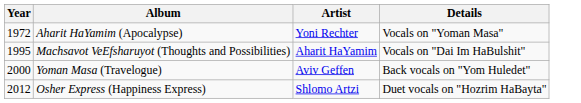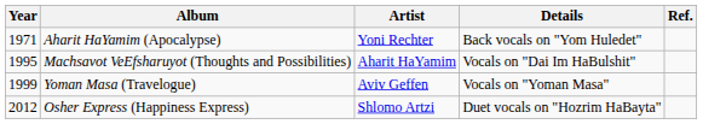 <table class="wikitable">
 <tr>
 <th style="width:1em;">Year</th>
 <th>Album</th>
 <th>Artist</th>
 <th>Details</th>
+<th>Ref.</th>
 </tr>
 <tr>
-<td>1972</td>
+<td>1971</td>
 <td><em>Aharit HaYamim</em> (Apocalypse)</td>
 <td><a href='#'>Yoni Rechter</a></td>
-<td>Vocals on "Yoman Masa"</td>
+<td>Back vocals on "Yom Huledet"</td>
+<td style="text-align:center;"></td>
 </tr>
 <tr>
 <td>1995</td>
 <td><em>Machsavot VeEfsharuyot</em> (Thoughts and Possibilities)</td>
 <td><a href='#'>Aharit HaYamim</a></td>
 <td>Vocals on "Dai Im HaBulshit"</td>
+<td style="text-align:center;"></td>
 </tr>
 <tr>
-<td>2000</td>
+<td>1999</td>
 <td><em>Yoman Masa</em> (Travelogue)</td>
 <td><a href='#'>Aviv Geffen</a></td>
-<td>Back vocals on "Yom Huledet"</td>
+<td>Vocals on "Yoman Masa"</td>
+<td style="text-align:center;"></td>
 </tr>
 <tr>
 <td>2012</td>
 <td><em>Osher Express</em> (Happiness Express)</td>
 <td><a href='#'>Shlomo Artzi</a></td>
 <td>Duet vocals on "Hozrim HaBayta"</td>
+<td style="text-align:center;"></td>
 </tr>
 </table>
